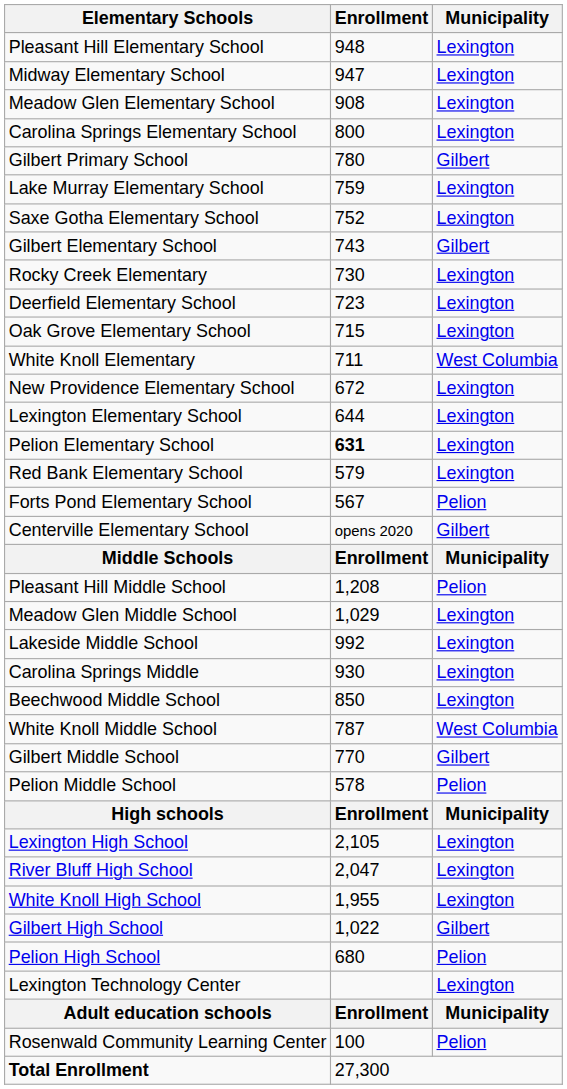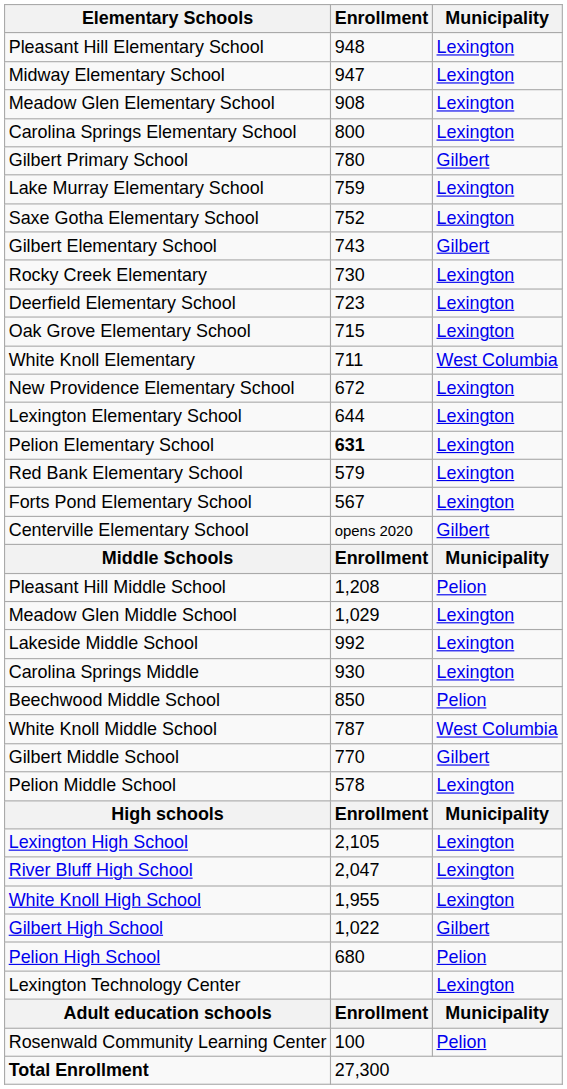 <table class="wikitable">
 <tr>
 <th>Elementary Schools</th>
 <th>Enrollment</th>
 <th>Municipality</th>
 </tr>
 <tr>
 <td>Pleasant Hill Elementary School</td>
 <td>948</td>
 <td><a href='#'>Lexington</a></td>
 </tr>
 <tr>
 <td>Midway Elementary School</td>
 <td>947</td>
 <td><a href='#'>Lexington</a></td>
 </tr>
 <tr>
 <td>Meadow Glen Elementary School</td>
 <td>908</td>
 <td><a href='#'>Lexington</a></td>
 </tr>
 <tr>
 <td>Carolina Springs Elementary School</td>
 <td>800</td>
 <td><a href='#'>Lexington</a></td>
 </tr>
 <tr>
 <td>Gilbert Primary School</td>
 <td>780</td>
 <td><a href='#'>Gilbert</a></td>
 </tr>
 <tr>
 <td>Lake Murray Elementary School</td>
 <td>759</td>
 <td><a href='#'>Lexington</a></td>
 </tr>
 <tr>
 <td>Saxe Gotha Elementary School</td>
 <td>752</td>
 <td><a href='#'>Lexington</a></td>
 </tr>
 <tr>
 <td>Gilbert Elementary School</td>
 <td>743</td>
 <td><a href='#'>Gilbert</a></td>
 </tr>
 <tr>
 <td>Rocky Creek Elementary</td>
 <td>730</td>
 <td><a href='#'>Lexington</a></td>
 </tr>
 <tr>
 <td>Deerfield Elementary School</td>
 <td>723</td>
 <td><a href='#'>Lexington</a></td>
 </tr>
 <tr>
 <td>Oak Grove Elementary School</td>
 <td>715</td>
 <td><a href='#'>Lexington</a></td>
 </tr>
 <tr>
 <td>White Knoll Elementary</td>
 <td>711</td>
 <td><a href='#'>West Columbia</a></td>
 </tr>
 <tr>
 <td>New Providence Elementary School</td>
 <td>672</td>
 <td><a href='#'>Lexington</a></td>
 </tr>
 <tr>
 <td>Lexington Elementary School</td>
 <td>644</td>
 <td><a href='#'>Lexington</a></td>
 </tr>
 <tr>
 <td>Pelion Elementary School</td>
 <td><strong>631</strong></td>
 <td><a href='#'>Lexington</a></td>
 </tr>
 <tr>
 <td>Red Bank Elementary School</td>
 <td>579</td>
 <td><a href='#'>Lexington</a></td>
 </tr>
 <tr>
 <td>Forts Pond Elementary School</td>
 <td>567</td>
-<td><a href='#'>Pelion</a></td>
+<td><a href='#'>Lexington</a></td>
 </tr>
 <tr>
 <td>Centerville Elementary School</td>
 <td><small>opens 2020</small></td>
 <td><a href='#'>Gilbert</a></td>
 </tr>
 <tr>
 <th>Middle Schools</th>
 <th>Enrollment</th>
 <th>Municipality</th>
 </tr>
 <tr>
 <td>Pleasant Hill Middle School</td>
 <td>1,208</td>
 <td><a href='#'>Pelion</a></td>
 </tr>
 <tr>
 <td>Meadow Glen Middle School</td>
 <td>1,029</td>
 <td><a href='#'>Lexington</a></td>
 </tr>
 <tr>
 <td>Lakeside Middle School</td>
 <td>992</td>
 <td><a href='#'>Lexington</a></td>
 </tr>
 <tr>
 <td>Carolina Springs Middle</td>
 <td>930</td>
 <td><a href='#'>Lexington</a></td>
 </tr>
 <tr>
 <td>Beechwood Middle School</td>
 <td>850</td>
-<td><a href='#'>Lexington</a></td>
+<td><a href='#'>Pelion</a></td>
 </tr>
 <tr>
 <td>White Knoll Middle School</td>
 <td>787</td>
 <td><a href='#'>West Columbia</a></td>
 </tr>
 <tr>
 <td>Gilbert Middle School</td>
 <td>770</td>
 <td><a href='#'>Gilbert</a></td>
 </tr>
 <tr>
 <td>Pelion Middle School</td>
 <td>578</td>
-<td><a href='#'>Pelion</a></td>
+<td><a href='#'>Lexington</a></td>
 </tr>
 <tr>
 <th>High schools</th>
 <th>Enrollment</th>
 <th>Municipality</th>
 </tr>
 <tr>
 <td><a href='#'>Lexington High School</a></td>
 <td>2,105</td>
 <td><a href='#'>Lexington</a></td>
 </tr>
 <tr>
 <td><a href='#'>River Bluff High School</a></td>
 <td>2,047</td>
 <td><a href='#'>Lexington</a></td>
 </tr>
 <tr>
 <td><a href='#'>White Knoll High School</a></td>
 <td>1,955</td>
 <td><a href='#'>Lexington</a></td>
 </tr>
 <tr>
 <td><a href='#'>Gilbert High School</a></td>
 <td>1,022</td>
 <td><a href='#'>Gilbert</a></td>
 </tr>
 <tr>
 <td><a href='#'>Pelion High School</a></td>
 <td>680</td>
 <td><a href='#'>Pelion</a></td>
 </tr>
 <tr>
 <td>Lexington Technology Center</td>
 <td></td>
 <td><a href='#'>Lexington</a></td>
 </tr>
 <tr>
 <th>Adult education schools</th>
 <th>Enrollment</th>
 <th>Municipality</th>
 </tr>
 <tr>
 <td>Rosenwald Community Learning Center</td>
 <td>100</td>
 <td><a href='#'>Pelion</a></td>
 </tr>
 <tr>
 <td><strong>Total Enrollment</strong></td>
 <td colspan=2>27,300</td>
 </tr>
 </table>
